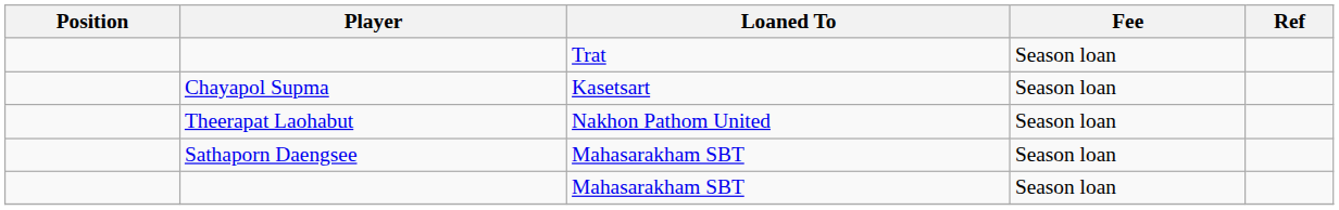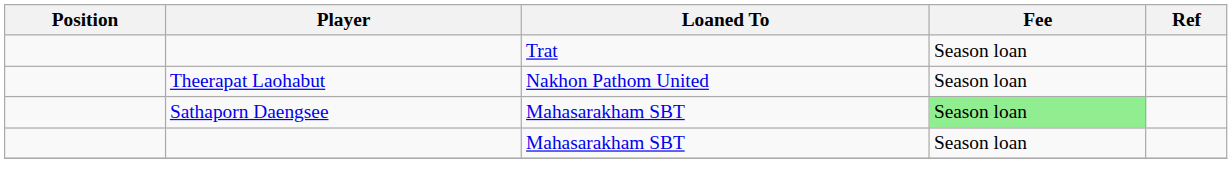 <table class="wikitable sortable" style="width:80%; text-align:center; font-size:100%; text-align:left;">
 <tr>
 <th><strong>Position</strong></th>
 <th><strong>Player</strong></th>
 <th><strong>Loaned To</strong></th>
 <th><strong>Fee</strong></th>
 <th><strong>Ref</strong></th>
 </tr>
 <tr>
 <td></td>
 <td></td>
 <td> <a href='#'>Trat</a></td>
 <td>Season loan</td>
 <td></td>
 </tr>
 <tr>
 <td></td>
-<td> <a href='#'>Chayapol Supma</a></td>
-<td> <a href='#'>Kasetsart</a></td>
-<td>Season loan</td>
-<td></td>
-</tr>
-<tr>
-<td></td>
 <td> <a href='#'>Theerapat Laohabut</a></td>
 <td> <a href='#'>Nakhon Pathom United</a></td>
 <td>Season loan</td>
 <td></td>
 </tr>
 <tr>
 <td></td>
 <td> <a href='#'>Sathaporn Daengsee</a></td>
 <td> <a href='#'>Mahasarakham SBT</a></td>
-<td>Season loan</td>
+<td style="background: lightgreen;">Season loan</td>
 <td></td>
 </tr>
 <tr>
 <td></td>
 <td></td>
 <td> <a href='#'>Mahasarakham SBT</a></td>
 <td>Season loan</td>
 <td></td>
 </tr>
 <tr>
 </tr>
 </table>
